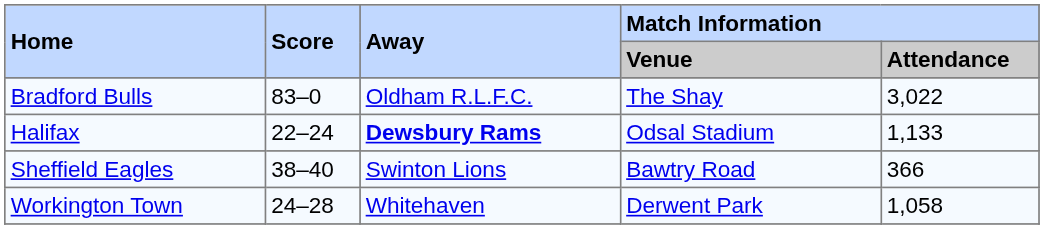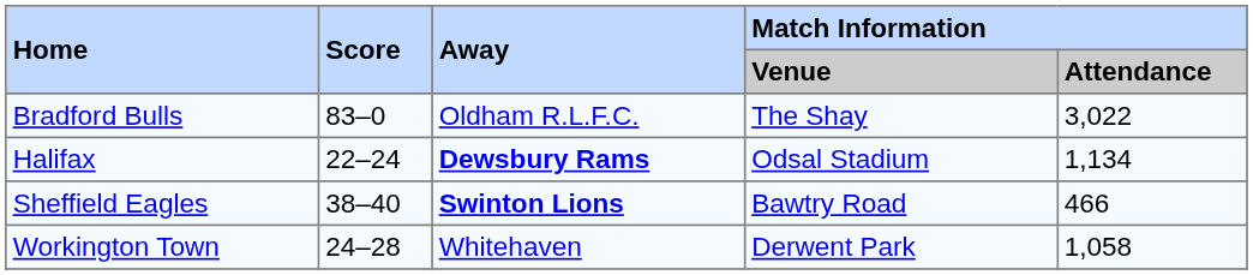 <table border=1 style="border-collapse:collapse; font-size:85%; text-align:left;" cellpadding=3 cellspacing=0 width=100%>
 <tr bgcolor=#C1D8FF>
 <th rowspan=2 width=19%>Home</th>
 <th rowspan=2 width=6%>Score</th>
 <th rowspan=2 width=19%>Away</th>
 <th colspan=6>Match Information</th>
 </tr>
 <tr bgcolor=#CCCCCC>
 <th width=19%>Venue</th>
 <th width=7%>Attendance</th>
 </tr>
 <tr bgcolor=#F5FAFF>
 <td align=left> <a href='#'>Bradford Bulls</a></td>
 <td>83–0</td>
 <td align=left> <a href='#'>Oldham R.L.F.C.</a></td>
 <td><a href='#'>The Shay</a></td>
 <td>3,022</td>
 </tr>
 <tr bgcolor=#F5FAFF>
 <td align=left> <a href='#'>Halifax</a></td>
 <td>22–24</td>
 <td align=left><strong> <a href='#'>Dewsbury Rams</a></strong></td>
 <td><a href='#'>Odsal Stadium</a></td>
-<td>1,133</td>
+<td>1,134</td>
 </tr>
 <tr bgcolor=#F5FAFF>
 <td align=left> <a href='#'>Sheffield Eagles</a></td>
 <td>38–40</td>
-<td align=left> <a href='#'>Swinton Lions</a></td>
+<td align=left><strong> <a href='#'>Swinton Lions</a></strong></td>
 <td><a href='#'>Bawtry Road</a></td>
-<td>366</td>
+<td>466</td>
 </tr>
 <tr bgcolor=#F5FAFF>
 <td align=left> <a href='#'>Workington Town</a></td>
 <td>24–28</td>
 <td align=left> <a href='#'>Whitehaven</a></td>
 <td><a href='#'>Derwent Park</a></td>
 <td>1,058</td>
 </tr>
 </table>
